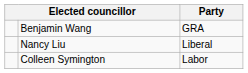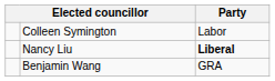 <table class="wikitable" style="float:right;clear:right;width:30%">
 <tr>
 <th colspan="2">Elected councillor</th>
 <th>Party</th>
 </tr>
 <tr>
 <td> </td>
-<td>Benjamin Wang</td>
-<td>GRA</td>
+<td>Colleen Symington</td>
+<td>Labor</td>
 </tr>
 <tr>
 <td> </td>
 <td>Nancy Liu</td>
-<td>Liberal</td>
+<td><strong>Liberal</strong></td>
 </tr>
 <tr>
 <td> </td>
-<td>Colleen Symington</td>
-<td>Labor</td>
+<td>Benjamin Wang</td>
+<td>GRA</td>
 </tr>
 </table>
